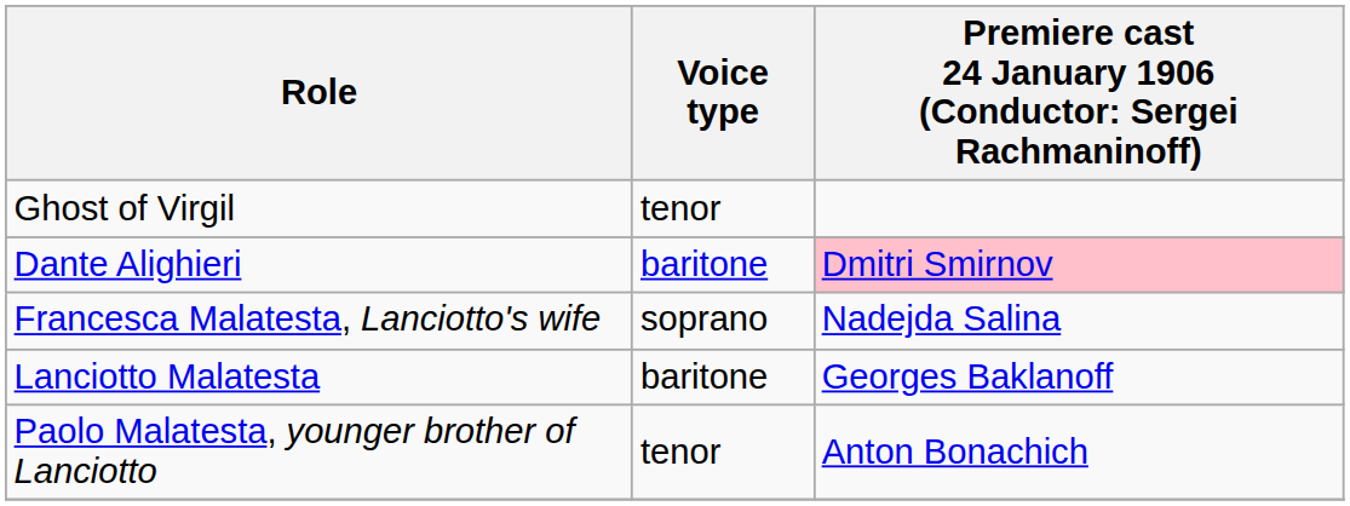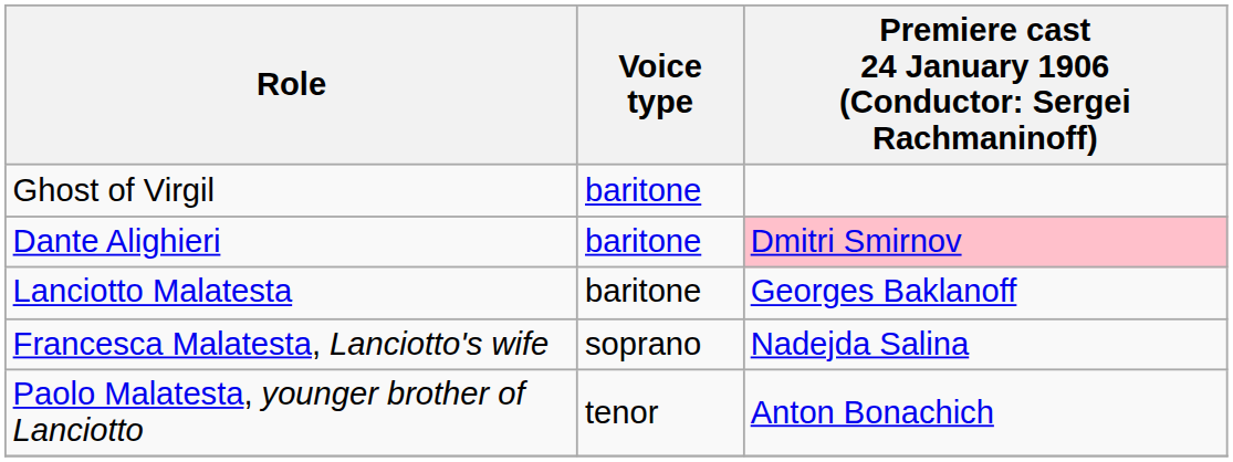 <table class="wikitable" border="1">
 <tr>
 <th>Role</th>
 <th>Voice type</th>
 <th>Premiere cast<br>24 January 1906<br> (Conductor: Sergei Rachmaninoff)</th>
 </tr>
 <tr>
 <td>Ghost of Virgil</td>
-<td>tenor</td>
+<td><a href='#'>baritone</a></td>
 <td></td>
 </tr>
 <tr>
 <td><a href='#'>Dante Alighieri</a></td>
 <td><a href='#'>baritone</a></td>
 <td style="background: pink;"><a href='#'>Dmitri Smirnov</a></td>
 </tr>
 <tr>
+<td><a href='#'>Lanciotto Malatesta</a></td>
+<td>baritone</td>
+<td><a href='#'>Georges Baklanoff</a></td>
+</tr>
+<tr>
 <td><a href='#'>Francesca Malatesta</a>, <em>Lanciotto's wife</em></td>
 <td>soprano</td>
 <td><a href='#'>Nadejda Salina</a></td>
-</tr>
-<tr>
-<td><a href='#'>Lanciotto Malatesta</a></td>
-<td>baritone</td>
-<td><a href='#'>Georges Baklanoff</a></td>
 </tr>
 <tr>
 <td><a href='#'>Paolo Malatesta</a>, <em>younger brother of Lanciotto</em></td>
 <td>tenor</td>
 <td><a href='#'>Anton Bonachich</a></td>
 </tr>
 <tr>
 </tr>
 </table>
